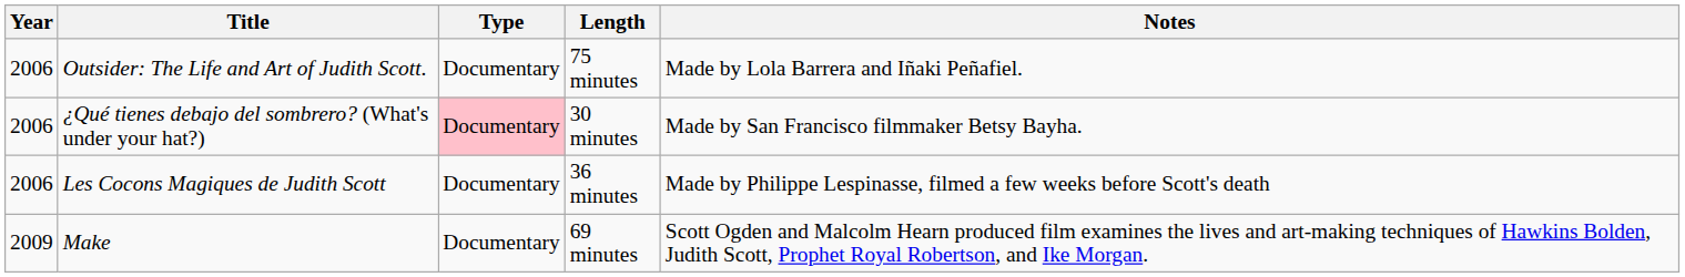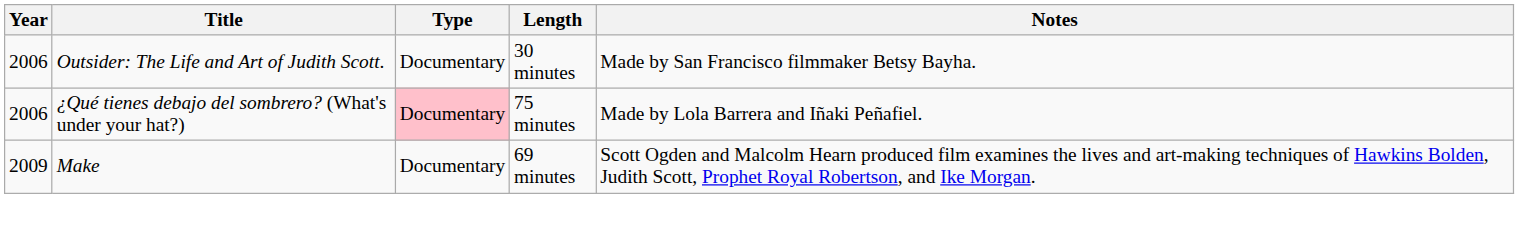 <table class="wikitable sortable">
 <tr>
 <th>Year</th>
 <th>Title</th>
 <th>Type</th>
 <th>Length</th>
 <th>Notes</th>
 </tr>
 <tr>
 <td>2006</td>
 <td><em>Outsider: The Life and Art of Judith Scott</em>.</td>
 <td>Documentary</td>
-<td>75 minutes</td>
-<td>Made by Lola Barrera and Iñaki Peñafiel.</td>
+<td>30 minutes</td>
+<td>Made by San Francisco filmmaker Betsy Bayha.</td>
 </tr>
 <tr>
 <td>2006</td>
 <td><em>¿Qué tienes debajo del sombrero?</em> (What's under your hat?)</td>
 <td style="background: pink;">Documentary</td>
-<td>30 minutes</td>
-<td>Made by San Francisco filmmaker Betsy Bayha.</td>
-</tr>
-<tr>
-<td>2006</td>
-<td><em>Les Cocons Magiques de Judith Scott</em></td>
-<td>Documentary</td>
-<td>36 minutes</td>
-<td>Made by Philippe Lespinasse, filmed a few weeks before Scott's death</td>
+<td>75 minutes</td>
+<td>Made by Lola Barrera and Iñaki Peñafiel.</td>
 </tr>
 <tr>
 <td>2009</td>
 <td><em>Make</em></td>
 <td>Documentary</td>
 <td>69 minutes</td>
 <td>Scott Ogden and Malcolm Hearn produced film examines the lives and art-making techniques of <a href='#'>Hawkins Bolden</a>, Judith Scott, <a href='#'>Prophet Royal Robertson</a>, and <a href='#'>Ike Morgan</a>.</td>
 </tr>
 </table>
